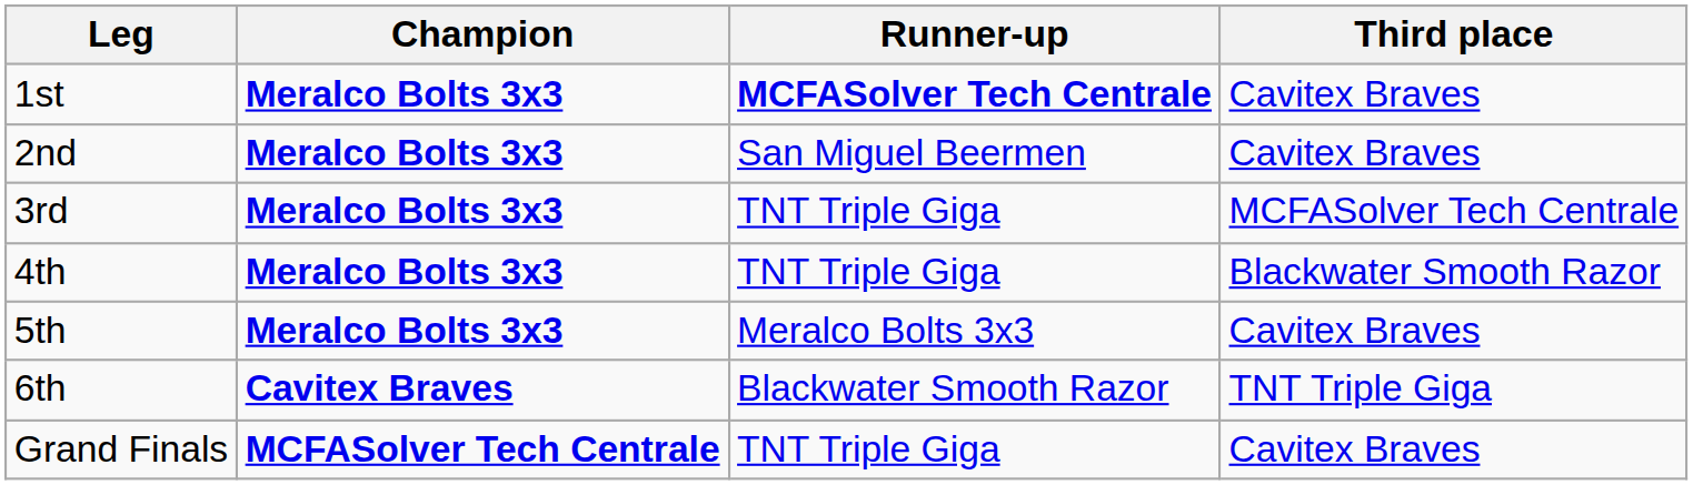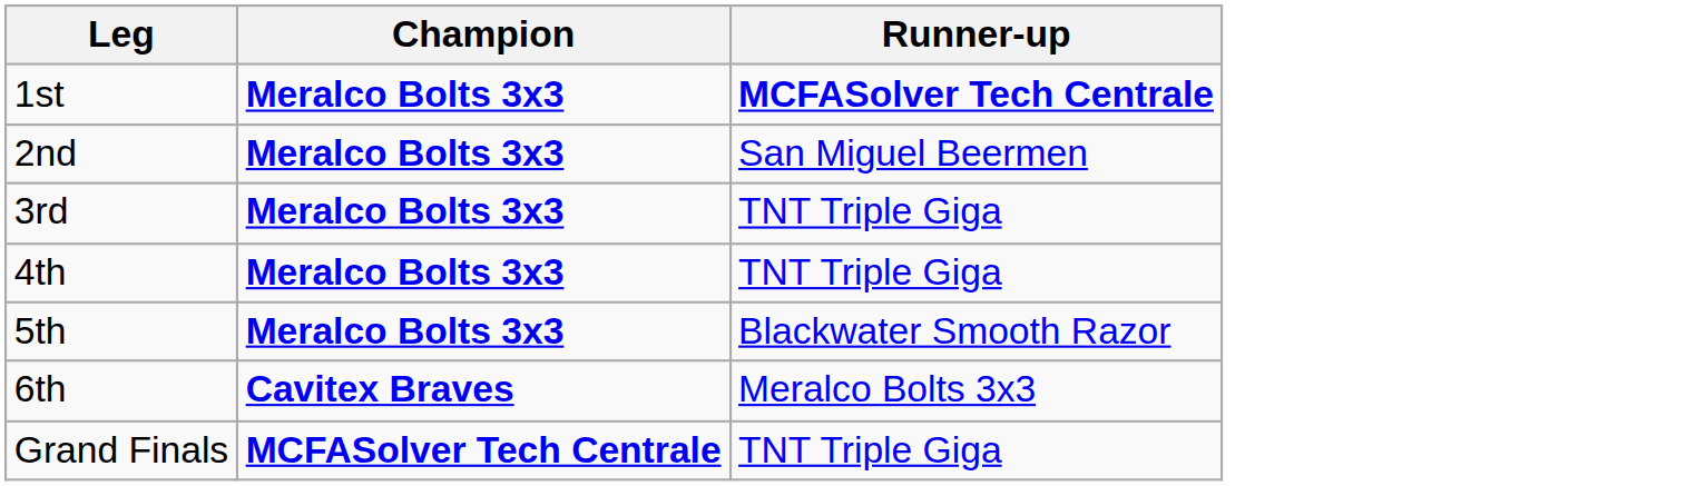 <table class="wikitable">
 <tr>
 <th>Leg</th>
 <th>Champion</th>
 <th>Runner-up</th>
-<th>Third place</th>
 </tr>
 <tr>
 <td>1st</td>
 <td><strong><a href='#'>Meralco Bolts 3x3</a></strong></td>
 <td><strong><a href='#'>MCFASolver Tech Centrale</a></strong></td>
-<td><a href='#'>Cavitex Braves</a></td>
 </tr>
 <tr>
 <td>2nd</td>
 <td><strong><a href='#'>Meralco Bolts 3x3</a></strong></td>
 <td><a href='#'>San Miguel Beermen</a></td>
-<td><a href='#'>Cavitex Braves</a></td>
 </tr>
 <tr>
 <td>3rd</td>
 <td><strong><a href='#'>Meralco Bolts 3x3</a></strong></td>
 <td><a href='#'>TNT Triple Giga</a></td>
-<td><a href='#'>MCFASolver Tech Centrale</a></td>
 </tr>
 <tr>
 <td>4th</td>
 <td><strong><a href='#'>Meralco Bolts 3x3</a></strong></td>
 <td><a href='#'>TNT Triple Giga</a></td>
-<td><a href='#'>Blackwater Smooth Razor</a></td>
 </tr>
 <tr>
 <td>5th</td>
 <td><strong><a href='#'>Meralco Bolts 3x3</a></strong></td>
-<td><a href='#'>Meralco Bolts 3x3</a></td>
-<td><a href='#'>Cavitex Braves</a></td>
+<td><a href='#'>Blackwater Smooth Razor</a></td>
 </tr>
 <tr>
 <td>6th</td>
 <td><strong><a href='#'>Cavitex Braves</a></strong></td>
-<td><a href='#'>Blackwater Smooth Razor</a></td>
-<td><a href='#'>TNT Triple Giga</a></td>
+<td><a href='#'>Meralco Bolts 3x3</a></td>
 </tr>
 <tr>
 <td>Grand Finals</td>
 <td><strong><a href='#'>MCFASolver Tech Centrale</a></strong></td>
 <td><a href='#'>TNT Triple Giga</a></td>
-<td><a href='#'>Cavitex Braves</a></td>
 </tr>
 </table>
